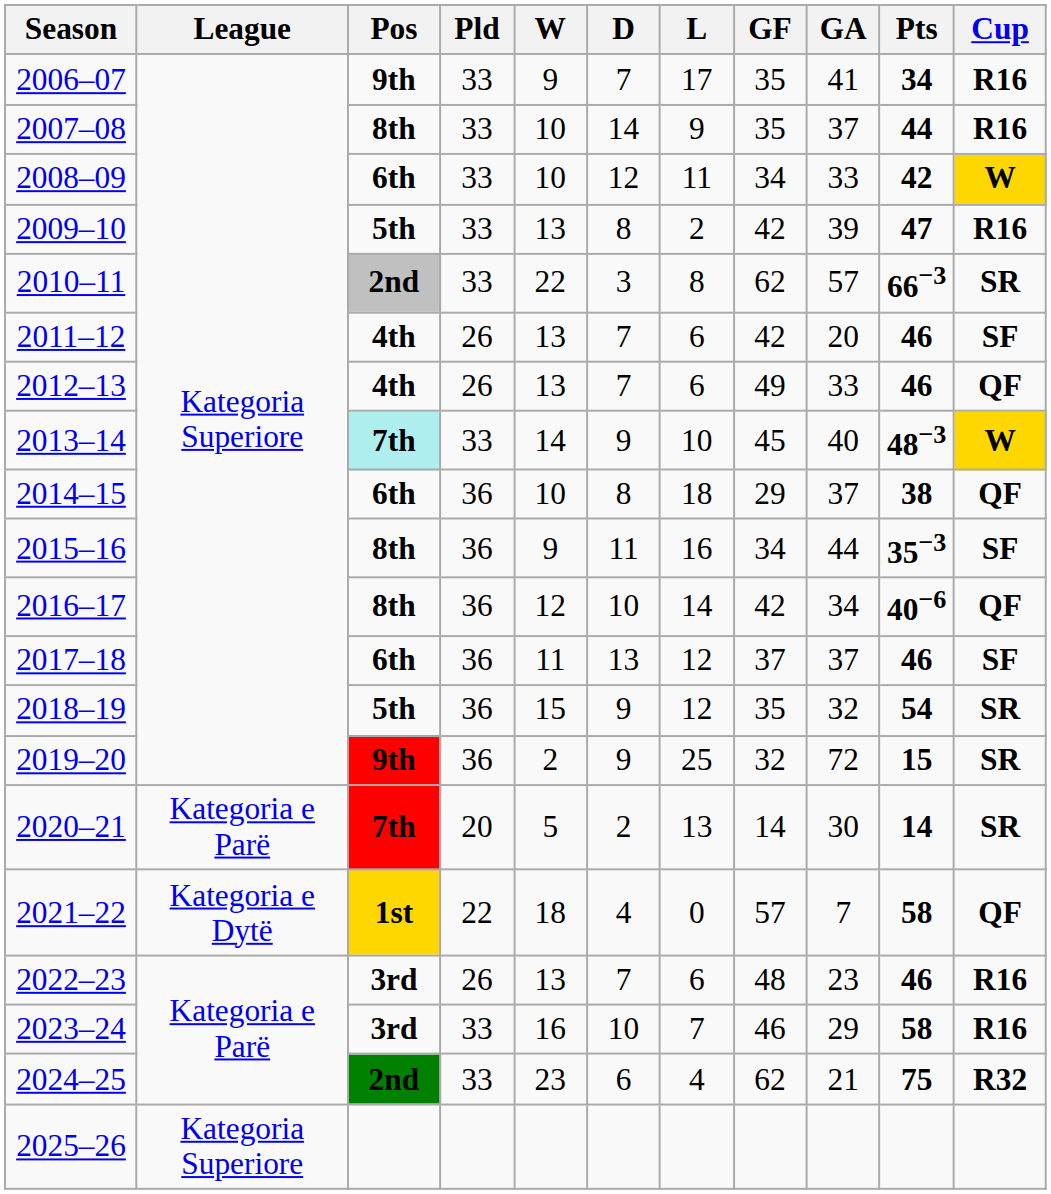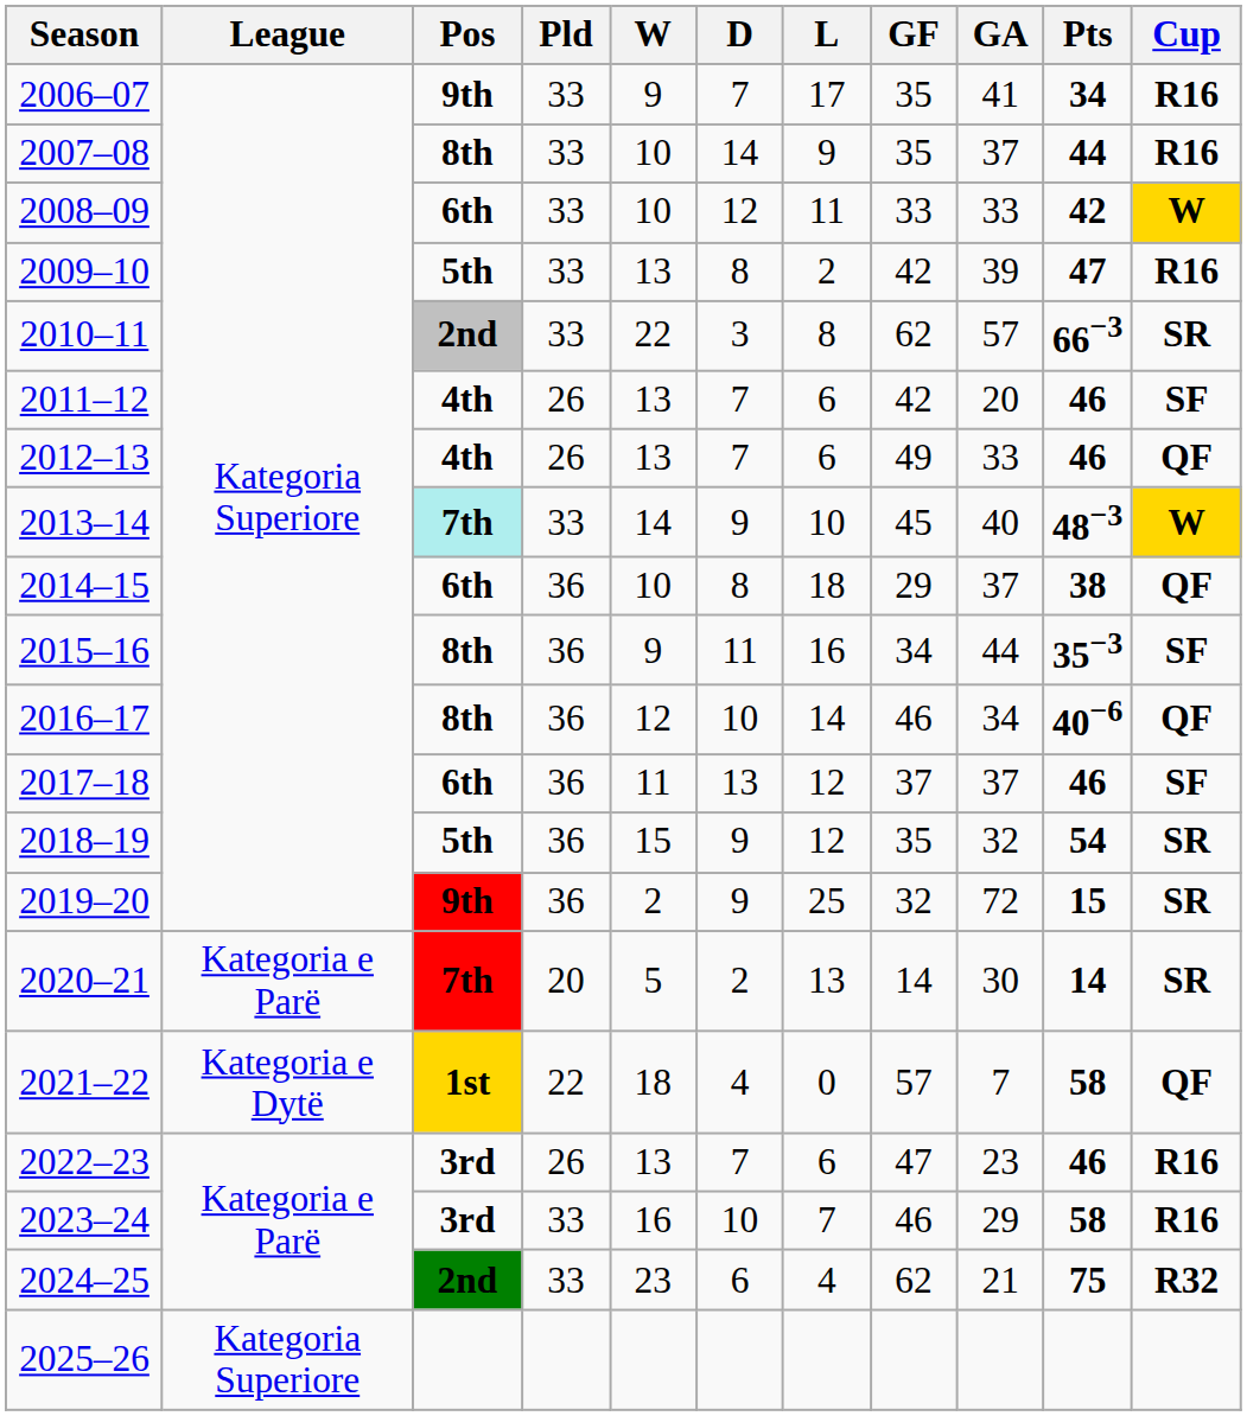 <table class="wikitable">
 <tr>
 <th width=60px>Season</th>
 <th width=100px>League</th>
 <th width=40px>Pos</th>
 <th width=30px>Pld</th>
 <th width=30px>W</th>
 <th width=30px>D</th>
 <th width=30px>L</th>
 <th width=30px>GF</th>
 <th width=30px>GA</th>
 <th width=30px>Pts</th>
 <th width=40px><a href='#'>Cup</a></th>
 </tr>
 <tr style="text-align:center">
 <td><a href='#'>2006–07</a></td>
 <td rowspan="14"><a href='#'>Kategoria Superiore</a></td>
 <td><strong>9th</strong></td>
 <td>33</td>
 <td>9</td>
 <td>7</td>
 <td>17</td>
 <td>35</td>
 <td>41</td>
 <td><strong>34</strong></td>
 <td><strong>R16</strong></td>
 </tr>
 <tr style="text-align:center">
 <td><a href='#'>2007–08</a></td>
 <td><strong>8th</strong></td>
 <td>33</td>
 <td>10</td>
 <td>14</td>
 <td>9</td>
 <td>35</td>
 <td>37</td>
 <td><strong>44</strong></td>
 <td><strong>R16</strong></td>
 </tr>
 <tr style="text-align:center">
 <td><a href='#'>2008–09</a></td>
 <td><strong>6th</strong></td>
 <td>33</td>
 <td>10</td>
 <td>12</td>
 <td>11</td>
-<td>34</td>
+<td>33</td>
 <td>33</td>
 <td><strong>42</strong></td>
 <td style="background:gold"><strong>W</strong></td>
 </tr>
 <tr style="text-align:center">
 <td><a href='#'>2009–10</a></td>
 <td><strong>5th</strong></td>
 <td>33</td>
 <td>13</td>
 <td>8</td>
 <td>2</td>
 <td>42</td>
 <td>39</td>
 <td><strong>47</strong></td>
 <td><strong>R16</strong></td>
 </tr>
 <tr style="text-align:center">
 <td><a href='#'>2010–11</a></td>
 <td style="background:silver"><strong>2nd</strong></td>
 <td>33</td>
 <td>22</td>
 <td>3</td>
 <td>8</td>
 <td>62</td>
 <td>57</td>
 <td><strong>66</strong><sup><strong>−3</strong></sup></td>
 <td><strong>SR</strong></td>
 </tr>
 <tr style="text-align:center">
 <td><a href='#'>2011–12</a></td>
 <td><strong>4th</strong></td>
 <td>26</td>
 <td>13</td>
 <td>7</td>
 <td>6</td>
 <td>42</td>
 <td>20</td>
 <td><strong>46</strong></td>
 <td><strong>SF</strong></td>
 </tr>
 <tr style="text-align:center">
 <td><a href='#'>2012–13</a></td>
 <td><strong>4th</strong></td>
 <td>26</td>
 <td>13</td>
 <td>7</td>
 <td>6</td>
 <td>49</td>
 <td>33</td>
 <td><strong>46</strong></td>
 <td><strong>QF</strong></td>
 </tr>
 <tr style="text-align:center">
 <td><a href='#'>2013–14</a></td>
 <td style="background: paleturquoise;"><strong>7th</strong></td>
 <td>33</td>
 <td>14</td>
 <td>9</td>
 <td>10</td>
 <td>45</td>
 <td>40</td>
 <td><strong>48</strong><sup><strong>−3</strong></sup></td>
 <td style="background:gold"><strong>W</strong></td>
 </tr>
 <tr style="text-align:center">
 <td><a href='#'>2014–15</a></td>
 <td><strong>6th</strong></td>
 <td>36</td>
 <td>10</td>
 <td>8</td>
 <td>18</td>
 <td>29</td>
 <td>37</td>
 <td><strong>38</strong></td>
 <td><strong>QF</strong></td>
 </tr>
 <tr style="text-align:center">
 <td><a href='#'>2015–16</a></td>
 <td><strong>8th</strong></td>
 <td>36</td>
 <td>9</td>
 <td>11</td>
 <td>16</td>
 <td>34</td>
 <td>44</td>
 <td><strong>35</strong><sup><strong>−3</strong></sup></td>
 <td><strong>SF</strong></td>
 </tr>
 <tr style="text-align:center">
 <td><a href='#'>2016–17</a></td>
 <td><strong>8th</strong></td>
 <td>36</td>
 <td>12</td>
 <td>10</td>
 <td>14</td>
-<td>42</td>
+<td>46</td>
 <td>34</td>
 <td><strong>40</strong><sup><strong>−6</strong></sup></td>
 <td><strong>QF</strong></td>
 </tr>
 <tr style="text-align:center">
 <td><a href='#'>2017–18</a></td>
 <td><strong>6th</strong></td>
 <td>36</td>
 <td>11</td>
 <td>13</td>
 <td>12</td>
 <td>37</td>
 <td>37</td>
 <td><strong>46</strong></td>
 <td><strong>SF</strong></td>
 </tr>
 <tr style="text-align:center">
 <td><a href='#'>2018–19</a></td>
 <td><strong>5th</strong></td>
 <td>36</td>
 <td>15</td>
 <td>9</td>
 <td>12</td>
 <td>35</td>
 <td>32</td>
 <td><strong>54</strong></td>
 <td><strong>SR</strong></td>
 </tr>
 <tr style="text-align:center">
 <td><a href='#'>2019–20</a></td>
 <td style="background:red"><strong>9th</strong></td>
 <td>36</td>
 <td>2</td>
 <td>9</td>
 <td>25</td>
 <td>32</td>
 <td>72</td>
 <td><strong>15</strong></td>
 <td><strong>SR</strong></td>
 </tr>
 <tr style="text-align:center">
 <td><a href='#'>2020–21</a></td>
 <td><a href='#'>Kategoria e Parë</a></td>
 <td style="background:red"><strong>7th</strong></td>
 <td>20</td>
 <td>5</td>
 <td>2</td>
 <td>13</td>
 <td>14</td>
 <td>30</td>
 <td><strong>14</strong></td>
 <td><strong>SR</strong></td>
 </tr>
 <tr style="text-align:center">
 <td><a href='#'>2021–22</a></td>
 <td><a href='#'>Kategoria e Dytë</a></td>
 <td style="background:gold"><strong>1st</strong></td>
 <td>22</td>
 <td>18</td>
 <td>4</td>
 <td>0</td>
 <td>57</td>
 <td>7</td>
 <td><strong>58</strong></td>
 <td><strong>QF</strong></td>
 </tr>
 <tr style="text-align:center">
 <td><a href='#'>2022–23</a></td>
 <td rowspan="3"><a href='#'>Kategoria e Parë</a></td>
 <td><strong>3rd</strong></td>
 <td>26</td>
 <td>13</td>
 <td>7</td>
 <td>6</td>
-<td>48</td>
+<td>47</td>
 <td>23</td>
 <td><strong>46</strong></td>
 <td><strong>R16</strong></td>
 </tr>
 <tr style="text-align:center">
 <td><a href='#'>2023–24</a></td>
 <td><strong>3rd</strong></td>
 <td>33</td>
 <td>16</td>
 <td>10</td>
 <td>7</td>
 <td>46</td>
 <td>29</td>
 <td><strong>58</strong></td>
 <td><strong>R16</strong></td>
 </tr>
 <tr style="text-align:center">
 <td><a href='#'>2024–25</a></td>
 <td style="background:green"><strong>2nd</strong></td>
 <td>33</td>
 <td>23</td>
 <td>6</td>
 <td>4</td>
 <td>62</td>
 <td>21</td>
 <td><strong>75</strong></td>
 <td><strong>R32</strong></td>
 </tr>
 <tr style="text-align:center">
 <td><a href='#'>2025–26</a></td>
 <td><a href='#'>Kategoria Superiore</a></td>
 <td></td>
 <td></td>
 <td></td>
 <td></td>
 <td></td>
 <td></td>
 <td></td>
 <td></td>
 <td></td>
 </tr>
 </table>
